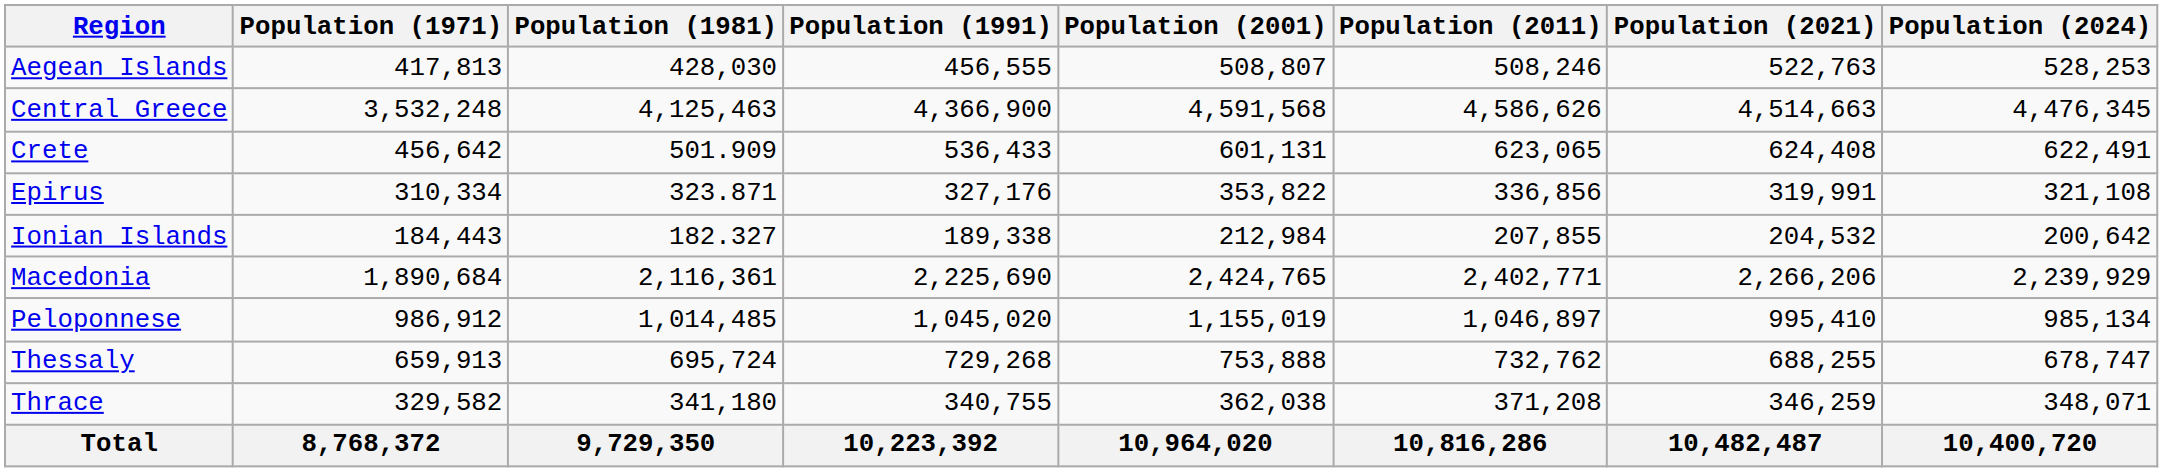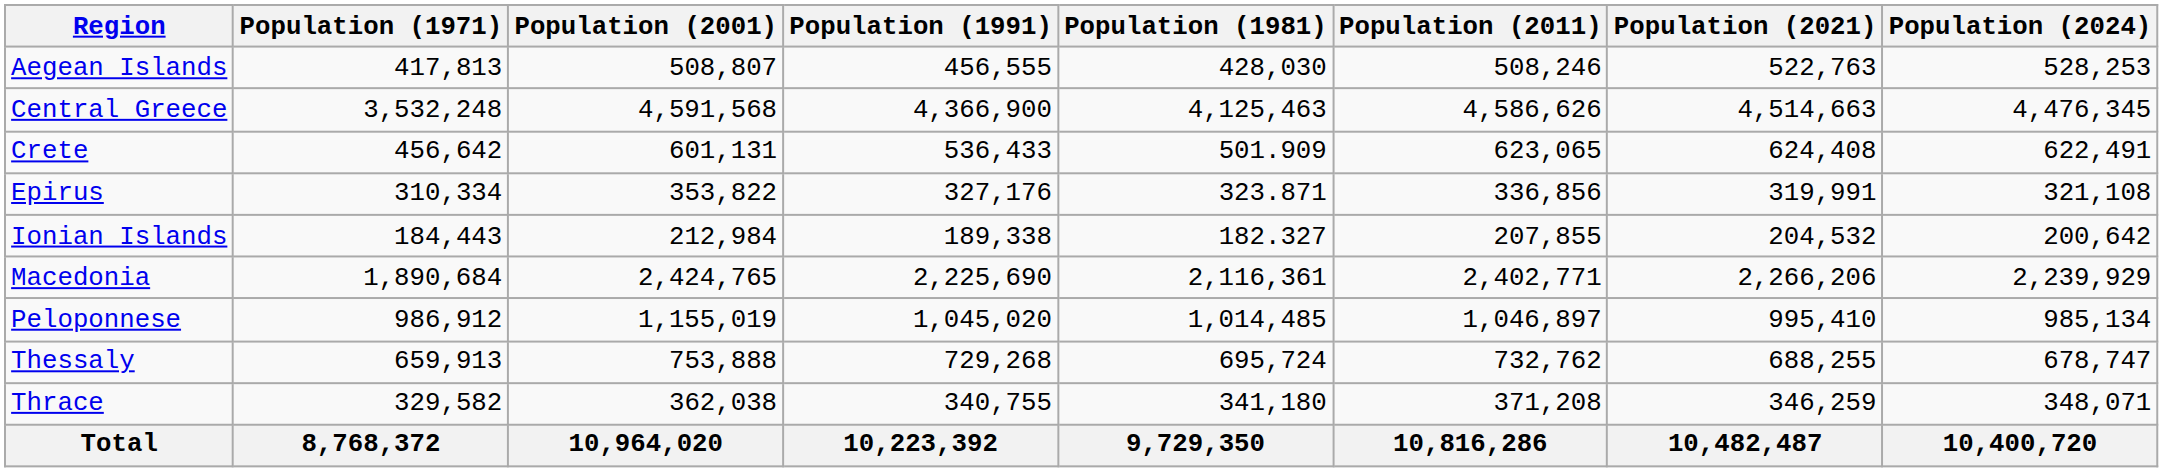 <table class="wikitable sortable">
 <tr>
 <th><a href='#'>Region</a></th>
 <th>Population (1971)</th>
+<th>Population (2001)</th>
+<th>Population (1991)</th>
 <th>Population (1981)</th>
-<th>Population (1991)</th>
-<th>Population (2001)</th>
 <th>Population (2011)</th>
 <th>Population (2021)</th>
 <th>Population (2024) </th>
 </tr>
 <tr>
 <td><a href='#'>Aegean Islands</a></td>
 <td align="right">417,813 </td>
+<td align="right">508,807 </td>
+<td align="right">456,555 </td>
 <td align="right">428,030 </td>
-<td align="right">456,555 </td>
-<td align="right">508,807 </td>
 <td align="right">508,246 </td>
 <td align="right">522,763 </td>
 <td align="right">528,253 </td>
 </tr>
 <tr>
 <td><a href='#'>Central Greece</a></td>
 <td align="right">3,532,248 </td>
+<td align="right">4,591,568 </td>
+<td align="right">4,366,900 </td>
 <td align="right">4,125,463 </td>
-<td align="right">4,366,900 </td>
-<td align="right">4,591,568 </td>
 <td align="right">4,586,626 </td>
 <td align="right">4,514,663 </td>
 <td align="right">4,476,345 </td>
 </tr>
 <tr>
 <td><a href='#'>Crete</a></td>
 <td align="right">456,642 </td>
+<td align="right">601,131 </td>
+<td align="right">536,433 </td>
 <td align="right">501.909 </td>
-<td align="right">536,433 </td>
-<td align="right">601,131 </td>
 <td align="right">623,065 </td>
 <td align="right">624,408 </td>
 <td align="right">622,491 </td>
 </tr>
 <tr>
 <td><a href='#'>Epirus</a></td>
 <td align="right">310,334 </td>
+<td align="right">353,822 </td>
+<td align="right">327,176 </td>
 <td align="right">323.871 </td>
-<td align="right">327,176 </td>
-<td align="right">353,822 </td>
 <td align="right">336,856 </td>
 <td align="right">319,991 </td>
 <td align="right">321,108 </td>
 </tr>
 <tr>
 <td><a href='#'>Ionian Islands</a></td>
 <td align="right">184,443 </td>
+<td align="right">212,984 </td>
+<td align="right">189,338 </td>
 <td align="right">182.327 </td>
-<td align="right">189,338 </td>
-<td align="right">212,984 </td>
 <td align="right">207,855 </td>
 <td align="right">204,532 </td>
 <td align="right">200,642 </td>
 </tr>
 <tr>
 <td><a href='#'>Macedonia</a></td>
 <td align="right">1,890,684 </td>
+<td align="right">2,424,765 </td>
+<td align="right">2,225,690 </td>
 <td align="right">2,116,361 </td>
-<td align="right">2,225,690 </td>
-<td align="right">2,424,765 </td>
 <td align="right">2,402,771 </td>
 <td align="right">2,266,206 </td>
 <td align="right">2,239,929 </td>
 </tr>
 <tr>
 <td><a href='#'>Peloponnese</a></td>
 <td align="right">986,912 </td>
+<td align="right">1,155,019 </td>
+<td align="right">1,045,020 </td>
 <td align="right">1,014,485 </td>
-<td align="right">1,045,020 </td>
-<td align="right">1,155,019 </td>
 <td align="right">1,046,897 </td>
 <td align="right">995,410 </td>
 <td align="right">985,134 </td>
 </tr>
 <tr>
 <td><a href='#'>Thessaly</a></td>
 <td align="right">659,913 </td>
+<td align="right">753,888 </td>
+<td align="right">729,268 </td>
 <td align="right">695,724 </td>
-<td align="right">729,268 </td>
-<td align="right">753,888 </td>
 <td align="right">732,762 </td>
 <td align="right">688,255 </td>
 <td align="right">678,747 </td>
 </tr>
 <tr>
 <td><a href='#'>Thrace</a></td>
 <td align="right">329,582 </td>
+<td align="right">362,038 </td>
+<td align="right">340,755 </td>
 <td align="right">341,180 </td>
-<td align="right">340,755 </td>
-<td align="right">362,038 </td>
 <td align="right">371,208 </td>
 <td align="right">346,259 </td>
 <td align="right">348,071 </td>
 </tr>
 <tr class="sortbottom">
 <th>Total</th>
 <th>8,768,372 </th>
+<th>10,964,020 </th>
+<th>10,223,392 </th>
 <th>9,729,350 </th>
-<th>10,223,392 </th>
-<th>10,964,020 </th>
 <th>10,816,286 </th>
 <th>10,482,487 </th>
 <th>10,400,720 </th>
 </tr>
 </table>
